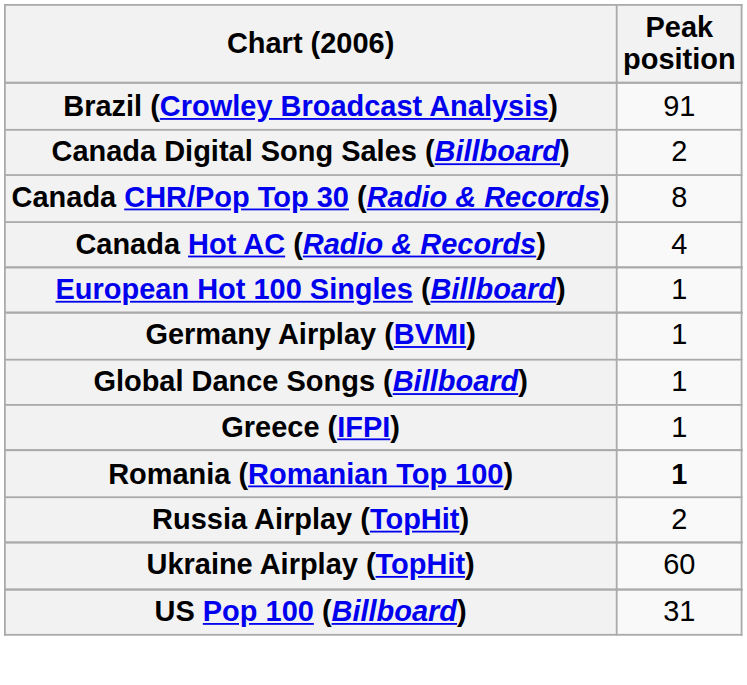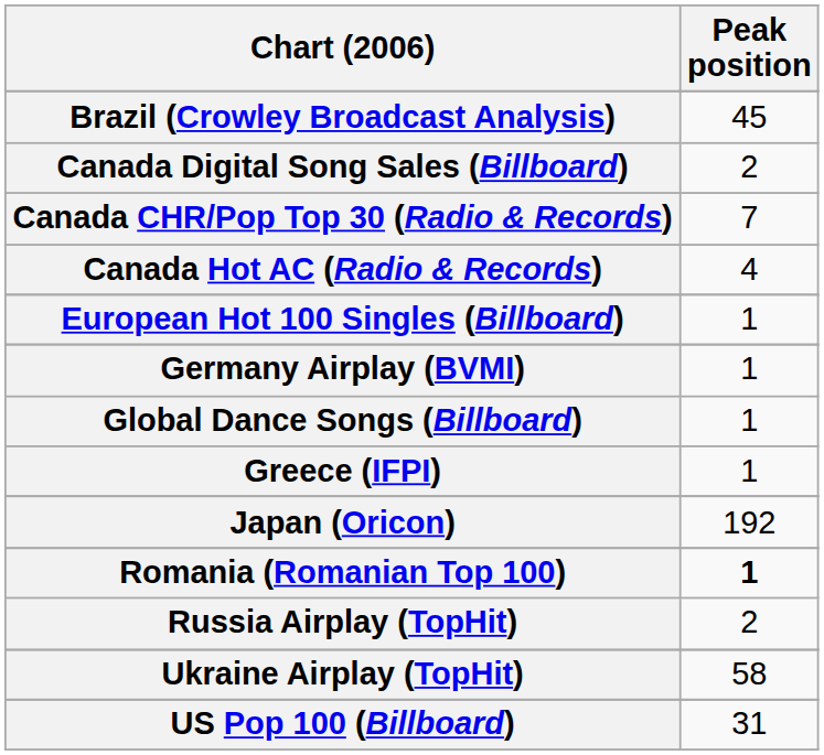 <table class="wikitable sortable plainrowheaders" style="text-align:center">
 <tr>
 <th>Chart (2006)</th>
 <th>Peak<br>position</th>
 </tr>
 <tr>
 </tr>
 <tr>
 </tr>
 <tr>
 </tr>
 <tr>
 </tr>
 <tr>
 <th scope="row">Brazil (<a href='#'>Crowley Broadcast Analysis</a>)</th>
-<td>91</td>
+<td>45</td>
 </tr>
 <tr>
 <th scope="row">Canada Digital Song Sales (<em><a href='#'>Billboard</a></em>)</th>
 <td>2</td>
 </tr>
 <tr>
 <th scope="row">Canada <a href='#'>CHR/Pop Top 30</a> (<em><a href='#'>Radio & Records</a></em>)</th>
-<td>8</td>
+<td>7</td>
 </tr>
 <tr>
 <th scope="row">Canada <a href='#'>Hot AC</a> (<em><a href='#'>Radio & Records</a></em>)</th>
 <td>4</td>
 </tr>
 <tr>
 </tr>
 <tr>
 </tr>
 <tr>
 </tr>
 <tr>
 <th scope="row"><a href='#'>European Hot 100 Singles</a> (<em><a href='#'>Billboard</a></em>)</th>
 <td>1</td>
 </tr>
 <tr>
 </tr>
 <tr>
 </tr>
 <tr>
 </tr>
 <tr>
 <th scope="row">Germany Airplay (<a href='#'>BVMI</a>)</th>
 <td>1</td>
 </tr>
 <tr>
 <th scope="row">Global Dance Songs (<em><a href='#'>Billboard</a></em>)</th>
 <td>1</td>
 </tr>
 <tr>
 <th scope="row">Greece (<a href='#'>IFPI</a>)</th>
 <td>1</td>
 </tr>
 <tr>
 </tr>
 <tr>
 </tr>
 <tr>
 </tr>
 <tr>
 </tr>
 <tr>
+<th scope="row">Japan (<a href='#'>Oricon</a>)</th>
+<td>192</td>
+</tr>
+<tr>
 </tr>
 <tr>
 </tr>
 <tr>
 </tr>
 <tr>
 </tr>
 <tr>
 <th scope="row">Romania (<a href='#'>Romanian Top 100</a>)</th>
 <td><strong>1</strong></td>
 </tr>
 <tr>
 <th scope="row">Russia Airplay (<a href='#'>TopHit</a>)</th>
 <td>2</td>
 </tr>
 <tr>
 </tr>
 <tr>
 </tr>
 <tr>
 </tr>
 <tr>
 </tr>
 <tr>
 </tr>
 <tr>
 <th scope="row">Ukraine Airplay (<a href='#'>TopHit</a>)</th>
-<td>60</td>
+<td>58</td>
 </tr>
 <tr>
 </tr>
 <tr>
 </tr>
 <tr>
 </tr>
 <tr>
 </tr>
 <tr>
 </tr>
 <tr>
 </tr>
 <tr>
 </tr>
 <tr>
 <th scope="row">US <a href='#'>Pop 100</a> (<em><a href='#'>Billboard</a></em>)</th>
 <td>31</td>
 </tr>
 </table>
